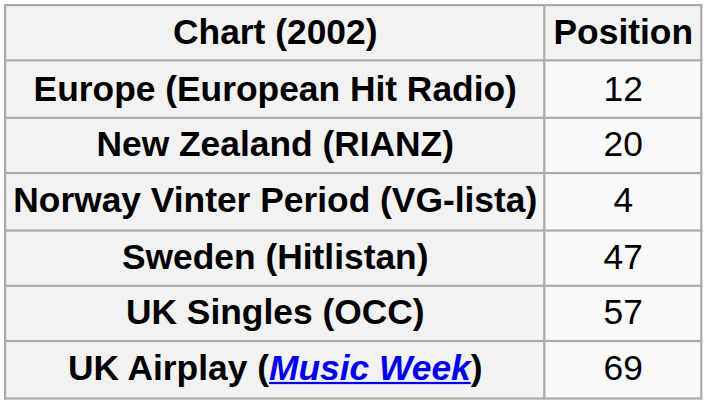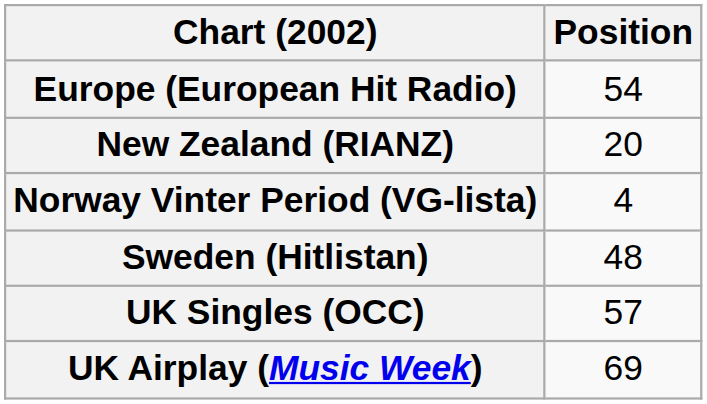 <table class="wikitable sortable plainrowheaders" style="text-align:center">
 <tr>
 <th>Chart (2002)</th>
 <th>Position</th>
 </tr>
 <tr>
 <th scope="row">Europe (European Hit Radio)</th>
-<td>12</td>
+<td>54</td>
 </tr>
 <tr>
 <th scope="row">New Zealand (RIANZ)</th>
 <td>20</td>
 </tr>
 <tr>
 <th scope="row">Norway Vinter Period (VG-lista)</th>
 <td>4</td>
 </tr>
 <tr>
 <th scope="row">Sweden (Hitlistan)</th>
-<td>47</td>
+<td>48</td>
 </tr>
 <tr>
 <th scope="row">UK Singles (OCC)</th>
 <td>57</td>
 </tr>
 <tr>
 <th scope="row">UK Airplay (<em><a href='#'>Music Week</a></em>)</th>
 <td>69</td>
 </tr>
 </table>
